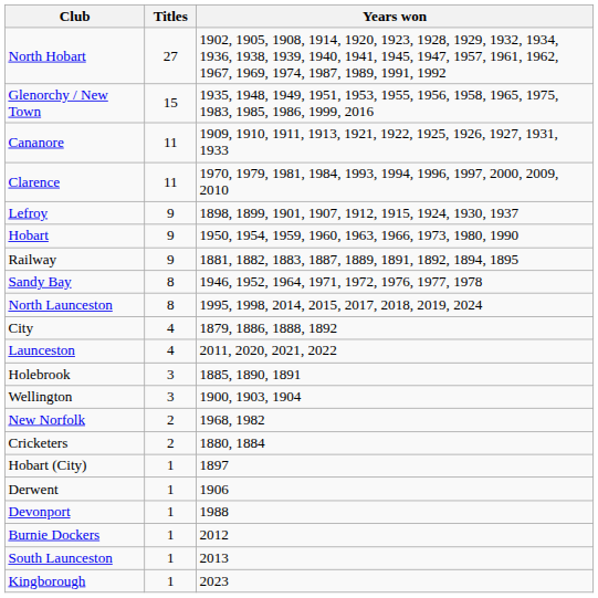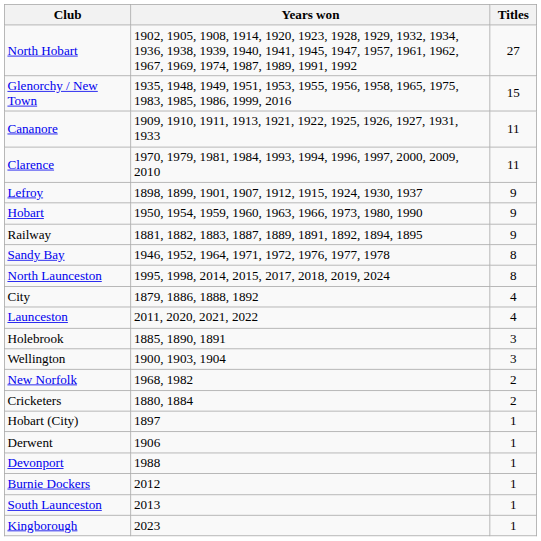 <table class="wikitable sortable" width="650px">
 <tr>
 <th width=150px>Club</th>
+<th width=450px>Years won</th>
 <th width=50px>Titles</th>
-<th width=450px>Years won</th>
 </tr>
 <tr>
 <td><a href='#'>North Hobart</a></td>
+<td>1902, 1905, 1908, 1914, 1920, 1923, 1928, 1929, 1932, 1934, 1936, 1938, 1939, 1940, 1941, 1945, 1947, 1957, 1961, 1962, 1967, 1969, 1974, 1987, 1989, 1991, 1992</td>
 <td align=center>27</td>
-<td>1902, 1905, 1908, 1914, 1920, 1923, 1928, 1929, 1932, 1934, 1936, 1938, 1939, 1940, 1941, 1945, 1947, 1957, 1961, 1962, 1967, 1969, 1974, 1987, 1989, 1991, 1992</td>
 </tr>
 <tr>
 <td><a href='#'>Glenorchy / New Town</a></td>
+<td>1935, 1948, 1949, 1951, 1953, 1955, 1956, 1958, 1965, 1975, 1983, 1985, 1986, 1999, 2016</td>
 <td align=center>15</td>
-<td>1935, 1948, 1949, 1951, 1953, 1955, 1956, 1958, 1965, 1975, 1983, 1985, 1986, 1999, 2016</td>
 </tr>
 <tr>
 <td><a href='#'>Cananore</a></td>
+<td>1909, 1910, 1911, 1913, 1921, 1922, 1925, 1926, 1927, 1931, 1933</td>
 <td align=center>11</td>
-<td>1909, 1910, 1911, 1913, 1921, 1922, 1925, 1926, 1927, 1931, 1933</td>
 </tr>
 <tr>
 <td><a href='#'>Clarence</a></td>
+<td>1970, 1979, 1981, 1984, 1993, 1994, 1996, 1997, 2000, 2009, 2010</td>
 <td align=center>11</td>
-<td>1970, 1979, 1981, 1984, 1993, 1994, 1996, 1997, 2000, 2009, 2010</td>
 </tr>
 <tr>
 <td><a href='#'>Lefroy</a></td>
+<td>1898, 1899, 1901, 1907, 1912, 1915, 1924, 1930, 1937</td>
 <td align=center>9</td>
-<td>1898, 1899, 1901, 1907, 1912, 1915, 1924, 1930, 1937</td>
 </tr>
 <tr>
 <td><a href='#'>Hobart</a></td>
+<td>1950, 1954, 1959, 1960, 1963, 1966, 1973, 1980, 1990</td>
 <td align=center>9</td>
-<td>1950, 1954, 1959, 1960, 1963, 1966, 1973, 1980, 1990</td>
 </tr>
 <tr>
 <td>Railway</td>
+<td>1881, 1882, 1883, 1887, 1889, 1891, 1892, 1894, 1895</td>
 <td align=center>9</td>
-<td>1881, 1882, 1883, 1887, 1889, 1891, 1892, 1894, 1895</td>
 </tr>
 <tr>
 <td><a href='#'>Sandy Bay</a></td>
+<td>1946, 1952, 1964, 1971, 1972, 1976, 1977, 1978</td>
 <td align=center>8</td>
-<td>1946, 1952, 1964, 1971, 1972, 1976, 1977, 1978</td>
 </tr>
 <tr>
 <td><a href='#'>North Launceston</a></td>
+<td>1995, 1998, 2014, 2015, 2017, 2018, 2019, 2024</td>
 <td align=center>8</td>
-<td>1995, 1998, 2014, 2015, 2017, 2018, 2019, 2024</td>
 </tr>
 <tr>
 <td>City</td>
+<td>1879, 1886, 1888, 1892</td>
 <td align=center>4</td>
-<td>1879, 1886, 1888, 1892</td>
 </tr>
 <tr>
 <td><a href='#'>Launceston</a></td>
+<td>2011, 2020, 2021, 2022</td>
 <td align="center">4</td>
-<td>2011, 2020, 2021, 2022</td>
 </tr>
 <tr>
 <td>Holebrook</td>
+<td>1885, 1890, 1891</td>
 <td align=center>3</td>
-<td>1885, 1890, 1891</td>
 </tr>
 <tr>
 <td>Wellington</td>
+<td>1900, 1903, 1904</td>
 <td align=center>3</td>
-<td>1900, 1903, 1904</td>
 </tr>
 <tr>
 <td><a href='#'>New Norfolk</a></td>
+<td>1968, 1982</td>
 <td align=center>2</td>
-<td>1968, 1982</td>
 </tr>
 <tr>
 <td>Cricketers</td>
+<td>1880, 1884</td>
 <td align=center>2</td>
-<td>1880, 1884</td>
 </tr>
 <tr>
 <td>Hobart (City)</td>
+<td>1897</td>
 <td align=center>1</td>
-<td>1897</td>
 </tr>
 <tr>
 <td>Derwent</td>
+<td>1906</td>
 <td align=center>1</td>
-<td>1906</td>
 </tr>
 <tr>
 <td><a href='#'>Devonport</a></td>
+<td>1988</td>
 <td align=center>1</td>
-<td>1988</td>
 </tr>
 <tr>
 <td><a href='#'>Burnie Dockers</a></td>
+<td>2012</td>
 <td align=center>1</td>
-<td>2012</td>
 </tr>
 <tr>
 <td><a href='#'>South Launceston</a></td>
+<td>2013</td>
 <td align=center>1</td>
-<td>2013</td>
 </tr>
 <tr>
 <td><a href='#'>Kingborough</a></td>
+<td>2023</td>
 <td align=center>1</td>
-<td>2023</td>
 </tr>
 </table>
